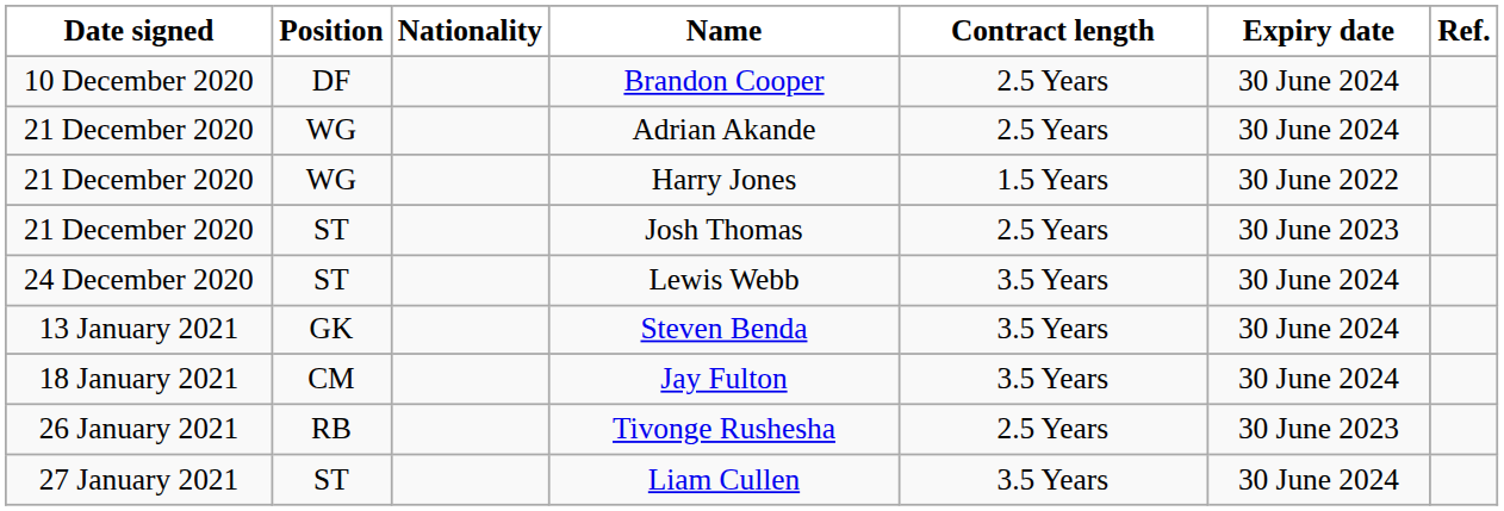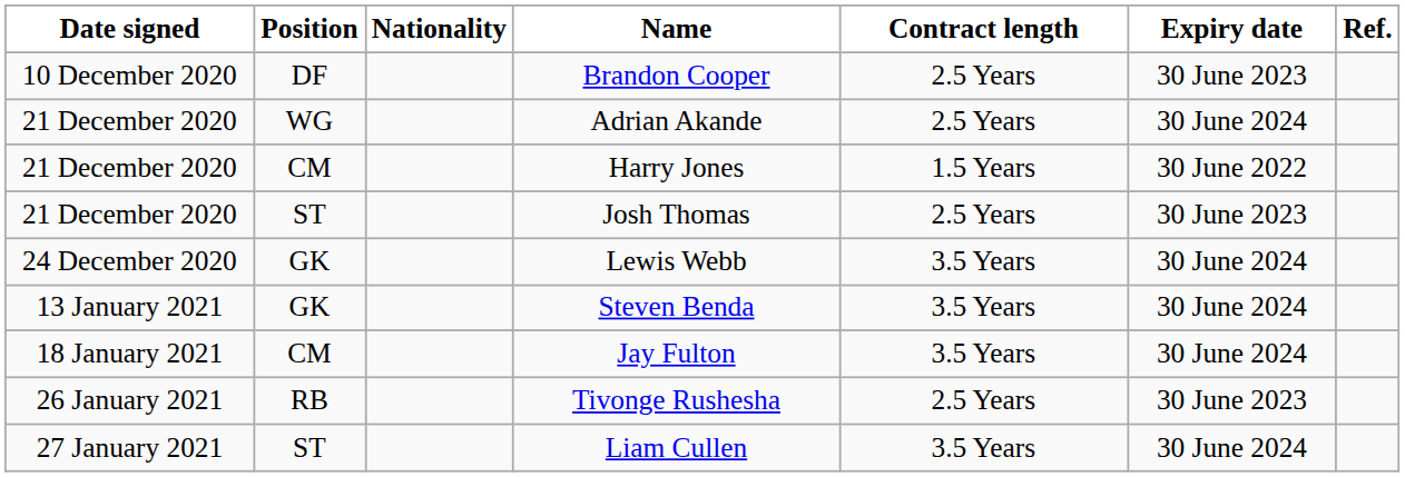 <table class="wikitable" style="text-align:center; font-size:90%; ">
 <tr>
 <th style="background:white; color:black; width:120px;">Date signed</th>
 <th style="background:white; color:black; width:50px;">Position</th>
 <th style="background:white; color:black; width:50px;">Nationality</th>
 <th style="background:white; color:black; width:160px;">Name</th>
 <th style="background:white; color:black; width:140px;">Contract length</th>
 <th style="background:white; color:black; width:100px;">Expiry date</th>
 <th style="background:white; color:black;">Ref.</th>
 </tr>
 <tr>
 <td>10 December 2020</td>
 <td>DF</td>
 <td></td>
 <td><a href='#'>Brandon Cooper</a></td>
 <td>2.5 Years</td>
-<td>30 June 2024</td>
+<td>30 June 2023</td>
 <td></td>
 </tr>
 <tr>
 <td>21 December 2020</td>
 <td>WG</td>
 <td></td>
 <td>Adrian Akande</td>
 <td>2.5 Years</td>
 <td>30 June 2024</td>
 <td></td>
 </tr>
 <tr>
 <td>21 December 2020</td>
-<td>WG</td>
+<td>CM</td>
 <td></td>
 <td>Harry Jones</td>
 <td>1.5 Years</td>
 <td>30 June 2022</td>
 <td></td>
 </tr>
 <tr>
 <td>21 December 2020</td>
 <td>ST</td>
 <td></td>
 <td>Josh Thomas</td>
 <td>2.5 Years</td>
 <td>30 June 2023</td>
 <td></td>
 </tr>
 <tr>
 <td>24 December 2020</td>
-<td>ST</td>
+<td>GK</td>
 <td></td>
 <td>Lewis Webb</td>
 <td>3.5 Years</td>
 <td>30 June 2024</td>
 <td></td>
 </tr>
 <tr>
 <td>13 January 2021</td>
 <td>GK</td>
 <td></td>
 <td><a href='#'>Steven Benda</a></td>
 <td>3.5 Years</td>
 <td>30 June 2024</td>
 <td></td>
 </tr>
 <tr>
 <td>18 January 2021</td>
 <td>CM</td>
 <td></td>
 <td><a href='#'>Jay Fulton</a></td>
 <td>3.5 Years</td>
 <td>30 June 2024</td>
 <td></td>
 </tr>
 <tr>
 <td>26 January 2021</td>
 <td>RB</td>
 <td></td>
 <td><a href='#'>Tivonge Rushesha</a></td>
 <td>2.5 Years</td>
 <td>30 June 2023</td>
 <td></td>
 </tr>
 <tr>
 <td>27 January 2021</td>
 <td>ST</td>
 <td></td>
 <td><a href='#'>Liam Cullen</a></td>
 <td>3.5 Years</td>
 <td>30 June 2024</td>
 <td></td>
 </tr>
 </table>
